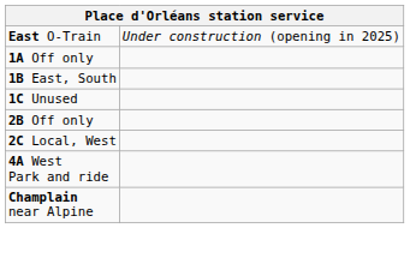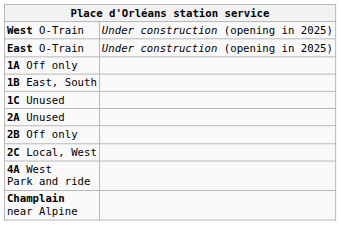 <table class="wikitable" style="max-width:480px;">
 <tr>
 <th colspan="2">Place d'Orléans station service</th>
+</tr>
+<tr>
+<td><strong>West</strong> O-Train</td>
+<td> <em>Under construction</em> (opening in 2025)</td>
 </tr>
 <tr>
 <td><strong>East</strong> O-Train</td>
 <td> <em>Under construction</em> (opening in 2025)</td>
 </tr>
 <tr>
 <td><strong>1A</strong> Off only</td>
 <td></td>
 </tr>
 <tr>
 <td><strong>1B</strong> East, South</td>
 <td>       </td>
 </tr>
 <tr>
 <td><strong>1C</strong> Unused</td>
+<td></td>
+</tr>
+<tr>
+<td><strong>2A</strong> Unused</td>
 <td></td>
 </tr>
 <tr>
 <td><strong>2B</strong> Off only</td>
 <td></td>
 </tr>
 <tr>
 <td><strong>2C</strong> Local, West</td>
 <td>            </td>
 </tr>
 <tr>
 <td><strong>4A</strong> West<br>Park and ride</td>
 <td>       </td>
 </tr>
 <tr>
 <td><strong>Champlain</strong><br>near Alpine</td>
 <td></td>
 </tr>
 </table>
